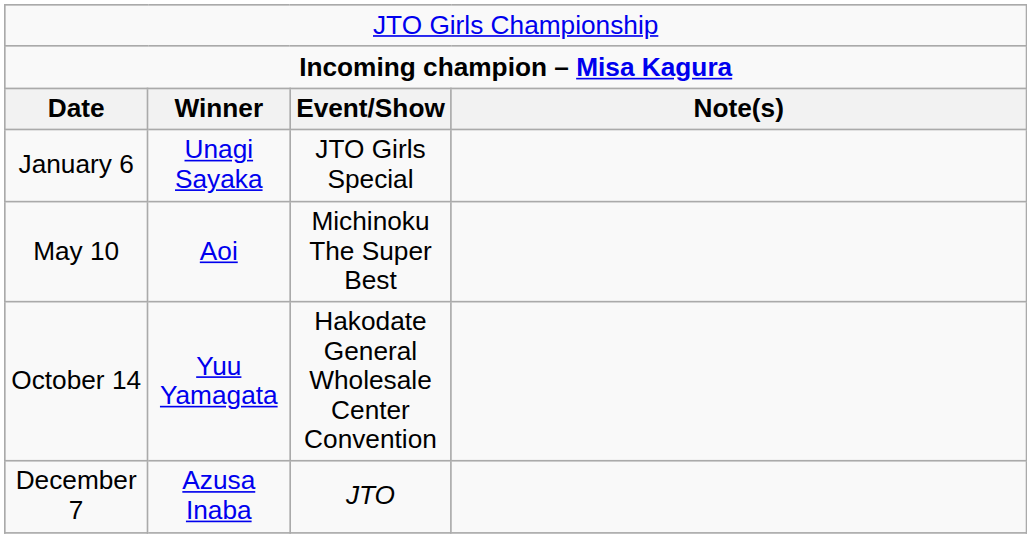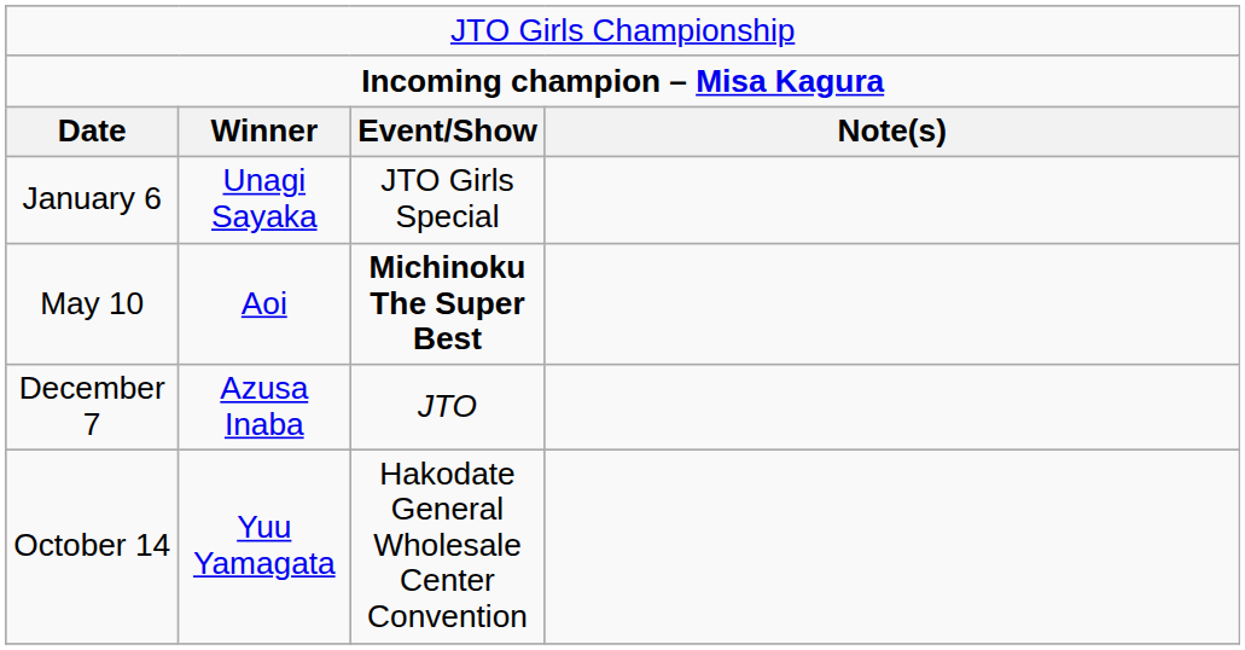 <table class="wikitable" style="text-align:center; width:100%;">
 <tr>
 <td colspan="4" style="text-align: center;"><a href='#'>JTO Girls Championship</a></td>
 </tr>
 <tr>
 <td colspan="4" style="text-align: center;"><strong>Incoming champion – <a href='#'>Misa Kagura</a></strong></td>
 </tr>
 <tr>
 <th width=14%>Date</th>
 <th width=14%>Winner</th>
 <th width=14%>Event/Show</th>
 <th width=58%>Note(s)</th>
 </tr>
 <tr>
 <td>January 6</td>
 <td><a href='#'>Unagi Sayaka</a></td>
 <td>JTO Girls Special</td>
 <td></td>
 </tr>
 <tr>
 <td>May 10</td>
 <td><a href='#'>Aoi</a></td>
-<td>Michinoku The Super Best</td>
+<td><strong>Michinoku The Super Best</strong></td>
+<td></td>
+</tr>
+<tr>
+<td>December 7</td>
+<td><a href='#'>Azusa Inaba</a></td>
+<td><em>JTO</em></td>
 <td></td>
 </tr>
 <tr>
 <td>October 14</td>
 <td><a href='#'>Yuu Yamagata</a></td>
 <td>Hakodate General Wholesale Center Convention</td>
 <td></td>
 </tr>
-<tr>
-<td>December 7</td>
-<td><a href='#'>Azusa Inaba</a></td>
-<td><em>JTO</em></td>
-<td></td>
-</tr>
 </table>
